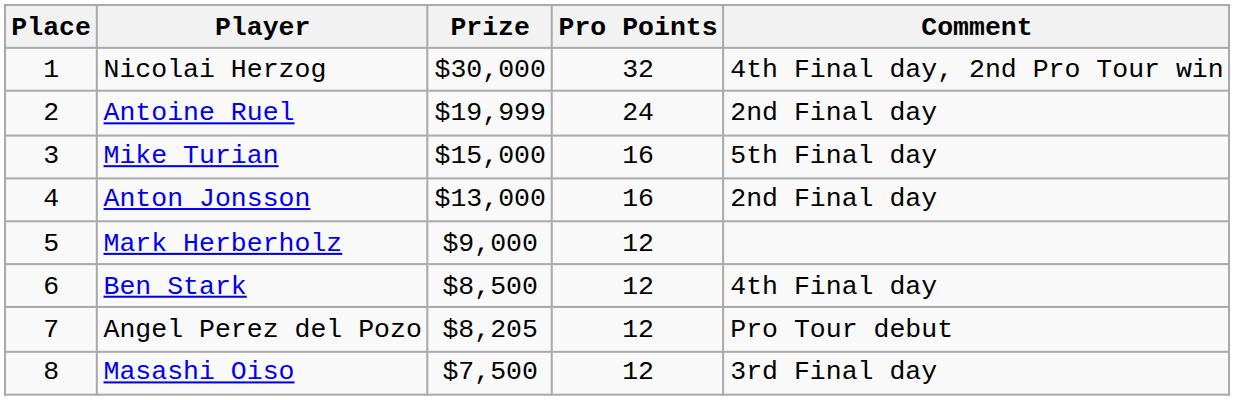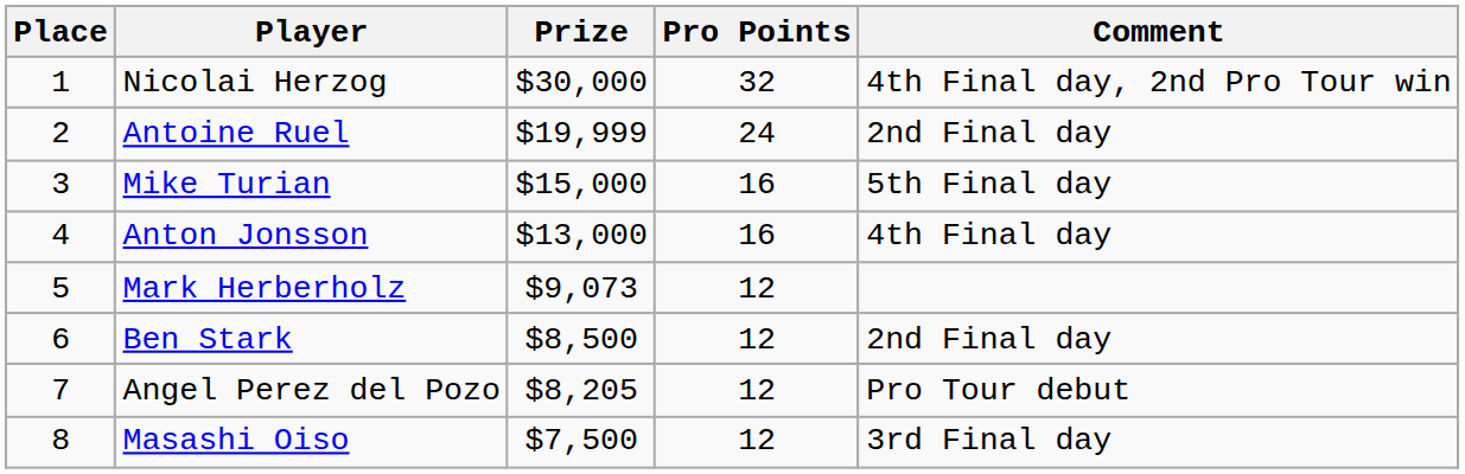 <table class="wikitable">
 <tr>
 <th>Place</th>
 <th>Player</th>
 <th>Prize</th>
 <th>Pro Points</th>
 <th>Comment</th>
 </tr>
 <tr>
 <td align=center>1</td>
 <td> Nicolai Herzog</td>
 <td align=center>$30,000</td>
 <td align=center>32</td>
 <td>4th Final day, 2nd Pro Tour win</td>
 </tr>
 <tr>
 <td align=center>2</td>
 <td> <a href='#'>Antoine Ruel</a></td>
 <td align=center>$19,999</td>
 <td align=center>24</td>
 <td>2nd Final day</td>
 </tr>
 <tr>
 <td align=center>3</td>
 <td> <a href='#'>Mike Turian</a></td>
 <td align=center>$15,000</td>
 <td align=center>16</td>
 <td>5th Final day</td>
 </tr>
 <tr>
 <td align=center>4</td>
 <td> <a href='#'>Anton Jonsson</a></td>
 <td align=center>$13,000</td>
 <td align=center>16</td>
-<td>2nd Final day</td>
+<td>4th Final day</td>
 </tr>
 <tr>
 <td align=center>5</td>
 <td> <a href='#'>Mark Herberholz</a></td>
-<td align=center>$9,000</td>
+<td align=center>$9,073</td>
 <td align=center>12</td>
 <td></td>
 </tr>
 <tr>
 <td align=center>6</td>
 <td> <a href='#'>Ben Stark</a></td>
 <td align=center>$8,500</td>
 <td align=center>12</td>
-<td>4th Final day</td>
+<td>2nd Final day</td>
 </tr>
 <tr>
 <td align=center>7</td>
 <td> Angel Perez del Pozo</td>
 <td align=center>$8,205</td>
 <td align=center>12</td>
 <td>Pro Tour debut</td>
 </tr>
 <tr>
 <td align=center>8</td>
 <td> <a href='#'>Masashi Oiso</a></td>
 <td align=center>$7,500</td>
 <td align=center>12</td>
 <td>3rd Final day</td>
 </tr>
 </table>
